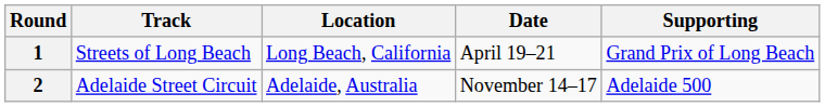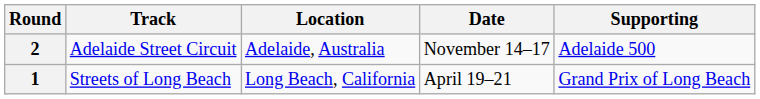 <table class="wikitable" style="font-size: 85%;">
 <tr>
 <th>Round</th>
 <th>Track</th>
 <th>Location</th>
 <th>Date</th>
 <th>Supporting</th>
 </tr>
 <tr>
+<th>2</th>
+<td><a href='#'>Adelaide Street Circuit</a></td>
+<td> <a href='#'>Adelaide</a>, <a href='#'>Australia</a></td>
+<td>November 14–17</td>
+<td><a href='#'>Adelaide 500</a></td>
+</tr>
+<tr>
 <th>1</th>
 <td><a href='#'>Streets of Long Beach</a></td>
 <td> <a href='#'>Long Beach</a>, <a href='#'>California</a></td>
 <td>April 19–21</td>
 <td><a href='#'>Grand Prix of Long Beach</a></td>
 </tr>
-<tr>
-<th>2</th>
-<td><a href='#'>Adelaide Street Circuit</a></td>
-<td> <a href='#'>Adelaide</a>, <a href='#'>Australia</a></td>
-<td>November 14–17</td>
-<td><a href='#'>Adelaide 500</a></td>
-</tr>
 </table>
